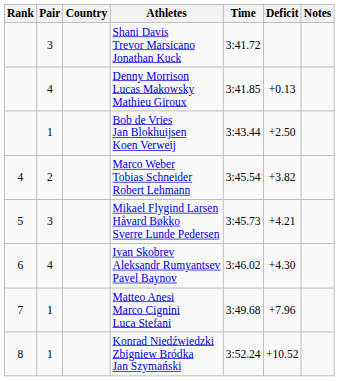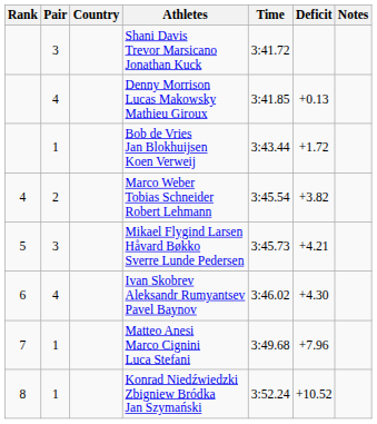 <table class="wikitable" style="text-align:center;">
 <tr>
 <th>Rank</th>
 <th>Pair</th>
 <th>Country</th>
 <th>Athletes</th>
 <th>Time</th>
 <th>Deficit</th>
 <th>Notes</th>
 </tr>
 <tr>
 <td></td>
 <td>3</td>
 <td align=left></td>
 <td align=left><a href='#'>Shani Davis</a><br><a href='#'>Trevor Marsicano</a><br><a href='#'>Jonathan Kuck</a></td>
 <td>3:41.72</td>
 <td></td>
 <td></td>
 </tr>
 <tr>
 <td></td>
 <td>4</td>
 <td align=left></td>
 <td align=left><a href='#'>Denny Morrison</a><br><a href='#'>Lucas Makowsky</a><br><a href='#'>Mathieu Giroux</a></td>
 <td>3:41.85</td>
 <td>+0.13</td>
 <td></td>
 </tr>
 <tr>
 <td></td>
 <td>1</td>
 <td align=left></td>
 <td align=left><a href='#'>Bob de Vries</a><br><a href='#'>Jan Blokhuijsen</a><br><a href='#'>Koen Verweij</a></td>
 <td>3:43.44</td>
-<td>+2.50</td>
+<td>+1.72</td>
 <td></td>
 </tr>
 <tr>
 <td>4</td>
 <td>2</td>
 <td align=left></td>
 <td align=left><a href='#'>Marco Weber</a><br><a href='#'>Tobias Schneider</a><br><a href='#'>Robert Lehmann</a></td>
 <td>3:45.54</td>
 <td>+3.82</td>
 <td></td>
 </tr>
 <tr>
 <td>5</td>
 <td>3</td>
 <td align=left></td>
 <td align=left><a href='#'>Mikael Flygind Larsen</a><br><a href='#'>Håvard Bøkko</a><br><a href='#'>Sverre Lunde Pedersen</a></td>
 <td>3:45.73</td>
 <td>+4.21</td>
 <td></td>
 </tr>
 <tr>
 <td>6</td>
 <td>4</td>
 <td align=left></td>
 <td align=left><a href='#'>Ivan Skobrev</a><br><a href='#'>Aleksandr Rumyantsev</a><br> <a href='#'>Pavel Baynov</a></td>
 <td>3:46.02</td>
 <td>+4.30</td>
 <td></td>
 </tr>
 <tr>
 <td>7</td>
 <td>1</td>
 <td align=left></td>
 <td align=left><a href='#'>Matteo Anesi</a><br><a href='#'>Marco Cignini</a><br><a href='#'>Luca Stefani</a></td>
 <td>3:49.68</td>
 <td>+7.96</td>
 <td></td>
 </tr>
 <tr>
 <td>8</td>
 <td>1</td>
 <td align=left></td>
 <td align=left><a href='#'>Konrad Niedźwiedzki</a><br><a href='#'>Zbigniew Bródka</a><br><a href='#'>Jan Szymański</a></td>
 <td>3:52.24</td>
 <td>+10.52</td>
 <td></td>
 </tr>
 </table>
